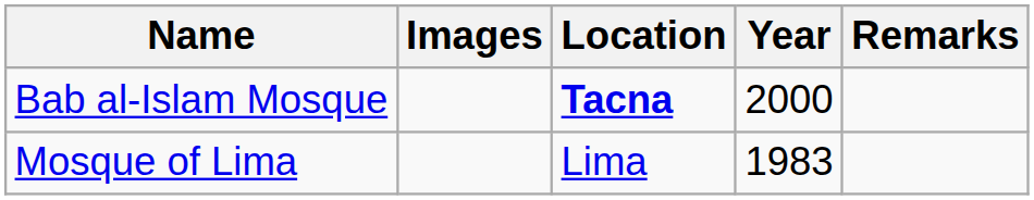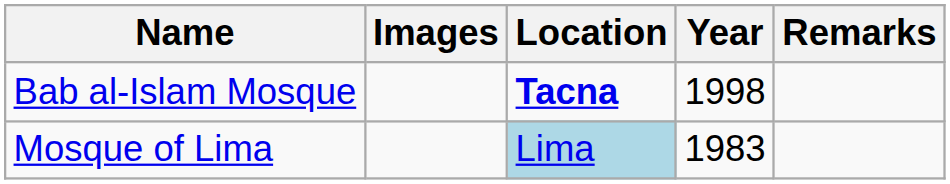 <table class="wikitable sortable">
 <tr>
 <th>Name</th>
 <th class="unsortable">Images</th>
 <th>Location</th>
 <th data-sort-type="data">Year</th>
 <th class="unsortable">Remarks</th>
 </tr>
 <tr>
 <td><a href='#'>Bab al-Islam Mosque</a></td>
 <td></td>
 <td><strong><a href='#'>Tacna</a></strong></td>
-<td>2000</td>
+<td>1998</td>
 <td></td>
 </tr>
 <tr valign=top id="Peru">
 <td><a href='#'>Mosque of Lima</a></td>
 <td></td>
-<td><a href='#'>Lima</a></td>
+<td style="background: lightblue;"><a href='#'>Lima</a></td>
 <td>1983</td>
 <td></td>
 </tr>
 </table>
